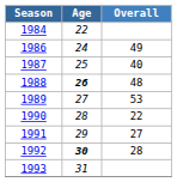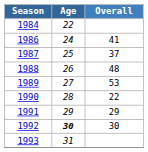 <table class="wikitable" style="font-size:95%; text-align:center; border:grey solid 1px; border-collapse:collapse; background:#ffffff;">
 <tr>
 <th style="background-color:#369; color:white; width:60px;"> Season </th>
 <th style="background-color:#369; color:white; width:40px;"> Age </th>
 <th style="background-color:#4180be; color:white; width:75px;">Overall</th>
 </tr>
 <tr>
 <td><a href='#'>1984</a></td>
 <td><em>22</em></td>
 <td></td>
 </tr>
 <tr>
 <td><a href='#'>1986</a></td>
 <td><em>24</em></td>
-<td>49</td>
+<td>41</td>
 </tr>
 <tr>
 <td><a href='#'>1987</a></td>
 <td><em>25</em></td>
-<td>40</td>
+<td>37</td>
 </tr>
 <tr>
 <td><a href='#'>1988</a></td>
-<td><strong><em>26</em></strong></td>
+<td><em>26</em></td>
 <td>48</td>
 </tr>
 <tr>
 <td><a href='#'>1989</a></td>
 <td><em>27</em></td>
 <td>53</td>
 </tr>
 <tr>
 <td><a href='#'>1990</a></td>
 <td><em>28</em></td>
 <td>22</td>
 </tr>
 <tr>
 <td><a href='#'>1991</a></td>
 <td><em>29</em></td>
-<td>27</td>
+<td>29</td>
 </tr>
 <tr>
 <td><a href='#'>1992</a></td>
 <td><strong><em>30</em></strong></td>
-<td>28</td>
+<td>30</td>
 </tr>
 <tr>
 <td><a href='#'>1993</a></td>
 <td><em>31</em></td>
 <td></td>
 </tr>
 <tr>
 </tr>
 </table>
